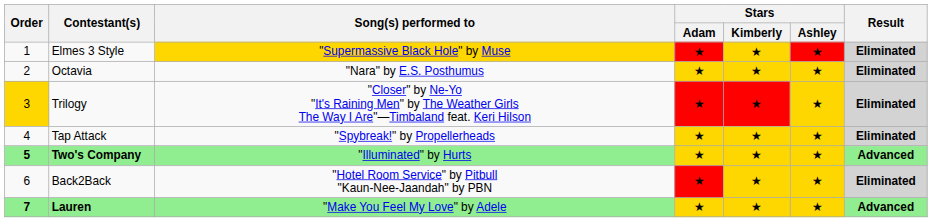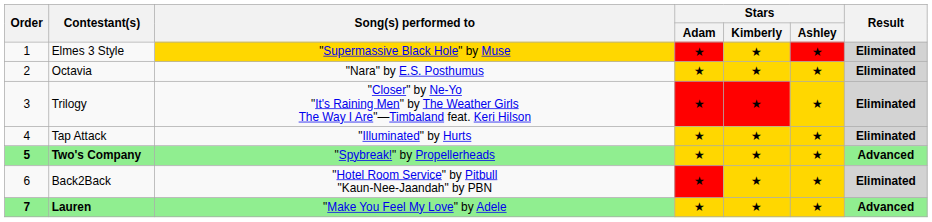 <table class="wikitable" style="text-align:center;">
 <tr>
 <th style="width:2%;" rowspan="2">Order</th>
 <th style="width:7%;" rowspan="2">Contestant(s)</th>
 <th style="width:41%;" rowspan="2">Song(s) performed to</th>
 <th style="width:9%;" colspan="3">Stars</th>
 <th style="width:5%;" rowspan="2">Result</th>
 </tr>
 <tr>
 <th style="width:3%;">Adam</th>
 <th style="width:3%;">Kimberly</th>
 <th style="width:3%;">Ashley</th>
 </tr>
 <tr>
 <td>1</td>
 <td style="text-align:left;">Elmes 3 Style</td>
 <td style="background: gold;">"<a href='#'>Supermassive Black Hole</a>" by <a href='#'>Muse</a></td>
 <td style="background:red;">★</td>
 <td style="background:gold;">★</td>
 <td style="background:red;">★</td>
 <td style="background:lightgrey;"><strong>Eliminated</strong></td>
 </tr>
 <tr>
 <td>2</td>
 <td style="text-align:left;">Octavia</td>
 <td>"Nara" by <a href='#'>E.S. Posthumus</a></td>
 <td style="background:gold;">★</td>
 <td style="background:gold;">★</td>
 <td style="background:gold;">★</td>
 <td style="background:lightgrey;"><strong>Eliminated</strong></td>
 </tr>
 <tr>
-<td style="background: gold;">3</td>
+<td>3</td>
 <td style="text-align:left;">Trilogy</td>
 <td>"<a href='#'>Closer</a>" by <a href='#'>Ne-Yo</a> <br>"<a href='#'>It's Raining Men</a>" by <a href='#'>The Weather Girls</a> <br><a href='#'>The Way I Are</a>"—<a href='#'>Timbaland</a> feat. <a href='#'>Keri Hilson</a></td>
 <td style="background:red;">★</td>
 <td style="background:red;">★</td>
 <td style="background:gold;">★</td>
 <td style="background:lightgrey;"><strong>Eliminated</strong></td>
 </tr>
 <tr>
 <td>4</td>
 <td style="text-align:left;">Tap Attack</td>
-<td>"<a href='#'>Spybreak!</a>" by <a href='#'>Propellerheads</a></td>
+<td>"<a href='#'>Illuminated</a>" by <a href='#'>Hurts</a></td>
 <td style="background:gold;">★</td>
 <td style="background:gold;">★</td>
 <td style="background:gold;">★</td>
 <td style="background:lightgrey;"><strong>Eliminated</strong></td>
 </tr>
 <tr style="background:lightgreen;">
 <td><strong>5</strong></td>
 <td style="text-align:left;"><strong>Two's Company</strong></td>
-<td>"<a href='#'>Illuminated</a>" by <a href='#'>Hurts</a></td>
+<td>"<a href='#'>Spybreak!</a>" by <a href='#'>Propellerheads</a></td>
 <td style="background:gold;">★</td>
 <td style="background:gold;">★</td>
 <td style="background:gold;">★</td>
 <td><strong>Advanced</strong></td>
 </tr>
 <tr>
 <td>6</td>
 <td style="text-align:left;">Back2Back</td>
 <td>"<a href='#'>Hotel Room Service</a>" by <a href='#'>Pitbull</a> <br> "Kaun-Nee-Jaandah" by PBN</td>
 <td style="background:red;">★</td>
 <td style="background:gold;">★</td>
 <td style="background:gold;">★</td>
 <td style="background:lightgrey;"><strong>Eliminated</strong></td>
 </tr>
 <tr style="background:lightgreen;">
 <td><strong>7</strong></td>
 <td style="text-align:left;"><strong>Lauren</strong></td>
 <td>"<a href='#'>Make You Feel My Love</a>" by <a href='#'>Adele</a></td>
 <td style="background:gold;">★</td>
 <td style="background:gold;">★</td>
 <td style="background:gold;">★</td>
 <td><strong>Advanced</strong></td>
 </tr>
 </table>
